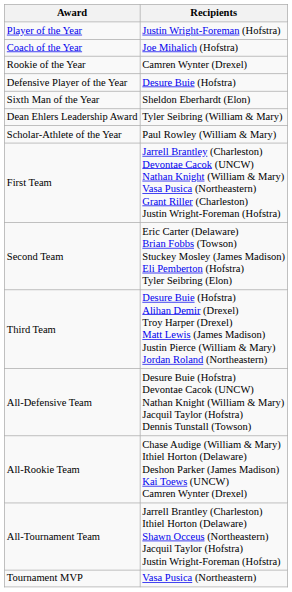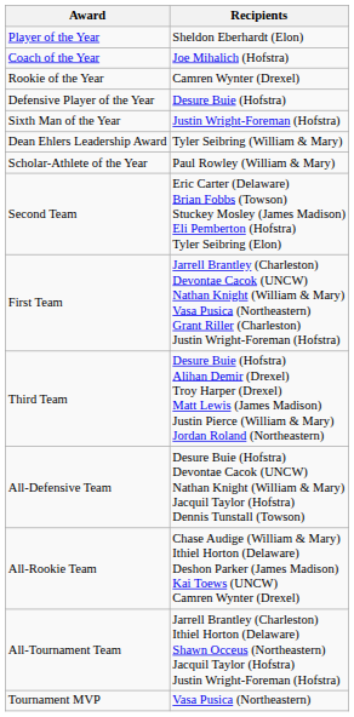 <table class="wikitable" style="white-space:nowrap; font-size:90%;">
 <tr>
 <th>Award</th>
 <th>Recipients</th>
 </tr>
 <tr>
 <td><a href='#'>Player of the Year</a></td>
-<td><a href='#'>Justin Wright-Foreman</a> (Hofstra)</td>
+<td>Sheldon Eberhardt (Elon)</td>
 </tr>
 <tr>
 <td><a href='#'>Coach of the Year</a></td>
 <td><a href='#'>Joe Mihalich</a> (Hofstra)</td>
 </tr>
 <tr>
 <td>Rookie of the Year</td>
 <td>Camren Wynter (Drexel)</td>
 </tr>
 <tr>
 <td>Defensive Player of the Year</td>
 <td><a href='#'>Desure Buie</a> (Hofstra)</td>
 </tr>
 <tr>
 <td>Sixth Man of the Year</td>
-<td>Sheldon Eberhardt (Elon)</td>
+<td><a href='#'>Justin Wright-Foreman</a> (Hofstra)</td>
 </tr>
 <tr>
 <td>Dean Ehlers Leadership Award</td>
 <td>Tyler Seibring (William & Mary)</td>
 </tr>
 <tr>
 <td>Scholar-Athlete of the Year</td>
 <td>Paul Rowley (William & Mary)</td>
 </tr>
 <tr>
+<td>Second Team</td>
+<td>Eric Carter (Delaware)<br> <a href='#'>Brian Fobbs</a> (Towson)<br> Stuckey Mosley (James Madison)<br> <a href='#'>Eli Pemberton</a> (Hofstra)<br> Tyler Seibring (Elon)</td>
+</tr>
+<tr>
 <td>First Team</td>
 <td><a href='#'>Jarrell Brantley</a> (Charleston)<br> <a href='#'>Devontae Cacok</a> (UNCW)<br> <a href='#'>Nathan Knight</a> (William & Mary)<br> <a href='#'>Vasa Pusica</a> (Northeastern)<br> <a href='#'>Grant Riller</a> (Charleston)<br> Justin Wright-Foreman (Hofstra)</td>
-</tr>
-<tr>
-<td>Second Team</td>
-<td>Eric Carter (Delaware)<br> <a href='#'>Brian Fobbs</a> (Towson)<br> Stuckey Mosley (James Madison)<br> <a href='#'>Eli Pemberton</a> (Hofstra)<br> Tyler Seibring (Elon)</td>
 </tr>
 <tr>
 <td>Third Team</td>
 <td><a href='#'>Desure Buie</a> (Hofstra)<br> <a href='#'>Alihan Demir</a> (Drexel)<br> Troy Harper (Drexel)<br> <a href='#'>Matt Lewis</a> (James Madison)<br> Justin Pierce (William & Mary)<br> <a href='#'>Jordan Roland</a> (Northeastern)</td>
 </tr>
 <tr>
 <td>All-Defensive Team</td>
 <td>Desure Buie (Hofstra)<br> Devontae Cacok (UNCW)<br> Nathan Knight (William & Mary)<br> Jacquil Taylor (Hofstra)<br> Dennis Tunstall (Towson)<br></td>
 </tr>
 <tr>
 <td>All-Rookie Team</td>
 <td>Chase Audige (William & Mary)<br> Ithiel Horton (Delaware)<br> Deshon Parker (James Madison)<br> <a href='#'>Kai Toews</a> (UNCW)<br> Camren Wynter (Drexel)</td>
 </tr>
 <tr>
 <td>All-Tournament Team</td>
 <td>Jarrell Brantley (Charleston)<br> Ithiel Horton (Delaware)<br> <a href='#'>Shawn Occeus</a> (Northeastern)<br> Jacquil Taylor (Hofstra)<br> Justin Wright-Foreman (Hofstra)</td>
 </tr>
 <tr>
 <td>Tournament MVP</td>
 <td><a href='#'>Vasa Pusica</a> (Northeastern)</td>
 </tr>
 </table>
